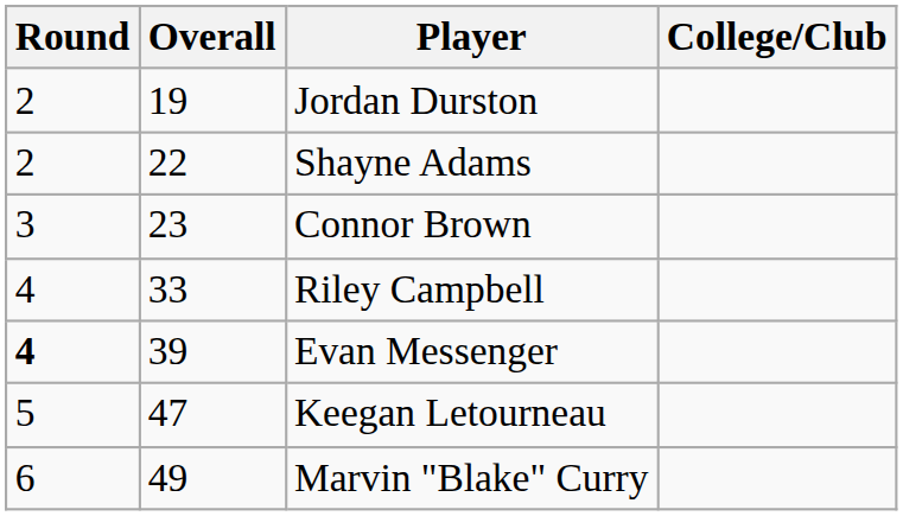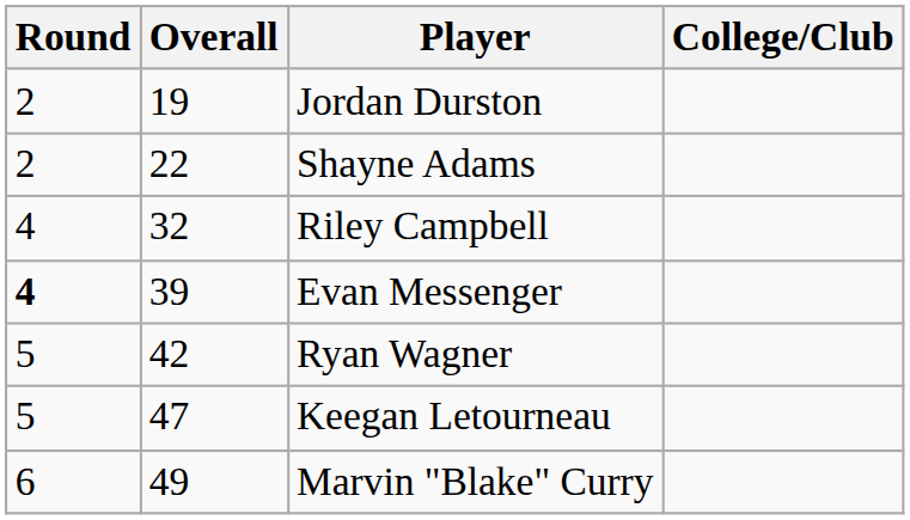 <table class="wikitable">
 <tr>
 <th>Round</th>
 <th>Overall</th>
 <th>Player</th>
 <th>College/Club</th>
 </tr>
 <tr>
 <td>2</td>
 <td>19</td>
 <td>Jordan Durston</td>
 <td></td>
 </tr>
 <tr>
 <td>2</td>
 <td>22</td>
 <td>Shayne Adams</td>
 <td></td>
 </tr>
 <tr>
-<td>3</td>
-<td>23</td>
-<td>Connor Brown</td>
-<td></td>
-</tr>
-<tr>
 <td>4</td>
-<td>33</td>
+<td>32</td>
 <td>Riley Campbell</td>
 <td></td>
 </tr>
 <tr>
 <td><strong>4</strong></td>
 <td>39</td>
 <td>Evan Messenger</td>
+<td></td>
+</tr>
+<tr>
+<td>5</td>
+<td>42</td>
+<td>Ryan Wagner</td>
 <td></td>
 </tr>
 <tr>
 <td>5</td>
 <td>47</td>
 <td>Keegan Letourneau</td>
 <td></td>
 </tr>
 <tr>
 <td>6</td>
 <td>49</td>
 <td>Marvin "Blake" Curry</td>
 <td></td>
 </tr>
 </table>
